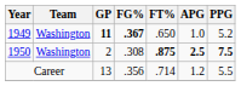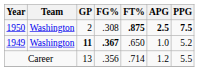 <table class="wikitable sortable" style="font-size:95%; text-align:right;">
 <tr>
 <th>Year</th>
 <th>Team</th>
 <th>GP</th>
 <th>FG%</th>
 <th>FT%</th>
 <th>APG</th>
 <th>PPG</th>
 </tr>
 <tr>
+<td style="text-align:left;"><a href='#'>1950</a></td>
+<td style="text-align:left;"><a href='#'>Washington</a></td>
+<td>2</td>
+<td>.308</td>
+<td><strong>.875</strong></td>
+<td><strong>2.5</strong></td>
+<td><strong>7.5</strong></td>
+</tr>
+<tr>
 <td style="text-align:left;"><a href='#'>1949</a></td>
 <td style="text-align:left;"><a href='#'>Washington</a></td>
 <td><strong>11</strong></td>
 <td><strong>.367</strong></td>
 <td>.650</td>
 <td>1.0</td>
 <td>5.2</td>
-</tr>
-<tr>
-<td style="text-align:left;"><a href='#'>1950</a></td>
-<td style="text-align:left;"><a href='#'>Washington</a></td>
-<td>2</td>
-<td>.308</td>
-<td><strong>.875</strong></td>
-<td><strong>2.5</strong></td>
-<td><strong>7.5</strong></td>
 </tr>
 <tr>
 <td style="text-align:center;" colspan="2">Career</td>
 <td>13</td>
 <td>.356</td>
 <td>.714</td>
 <td>1.2</td>
 <td>5.5</td>
 </tr>
 <tr>
 </tr>
 </table>
